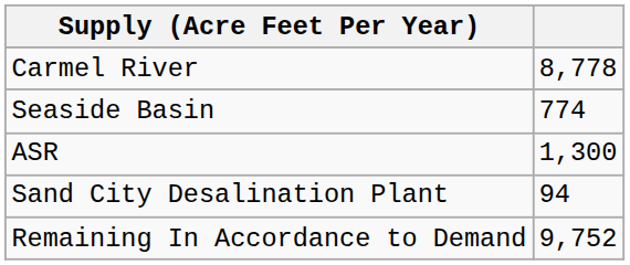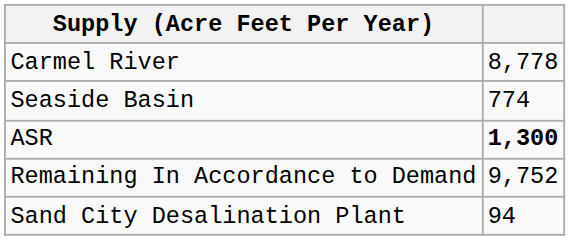 <table class="wikitable">
 <tr>
 <th>Supply (Acre Feet Per Year)</th>
 <th></th>
 </tr>
 <tr>
 <td>Carmel River</td>
 <td>8,778</td>
 </tr>
 <tr>
 <td>Seaside Basin</td>
 <td>774</td>
 </tr>
 <tr>
 <td>ASR</td>
-<td>1,300</td>
+<td><strong>1,300</strong></td>
+</tr>
+<tr>
+<td>Remaining In Accordance to Demand</td>
+<td>9,752</td>
 </tr>
 <tr>
 <td>Sand City Desalination Plant</td>
 <td>94</td>
 </tr>
-<tr>
-<td>Remaining In Accordance to Demand</td>
-<td>9,752</td>
-</tr>
 </table>
